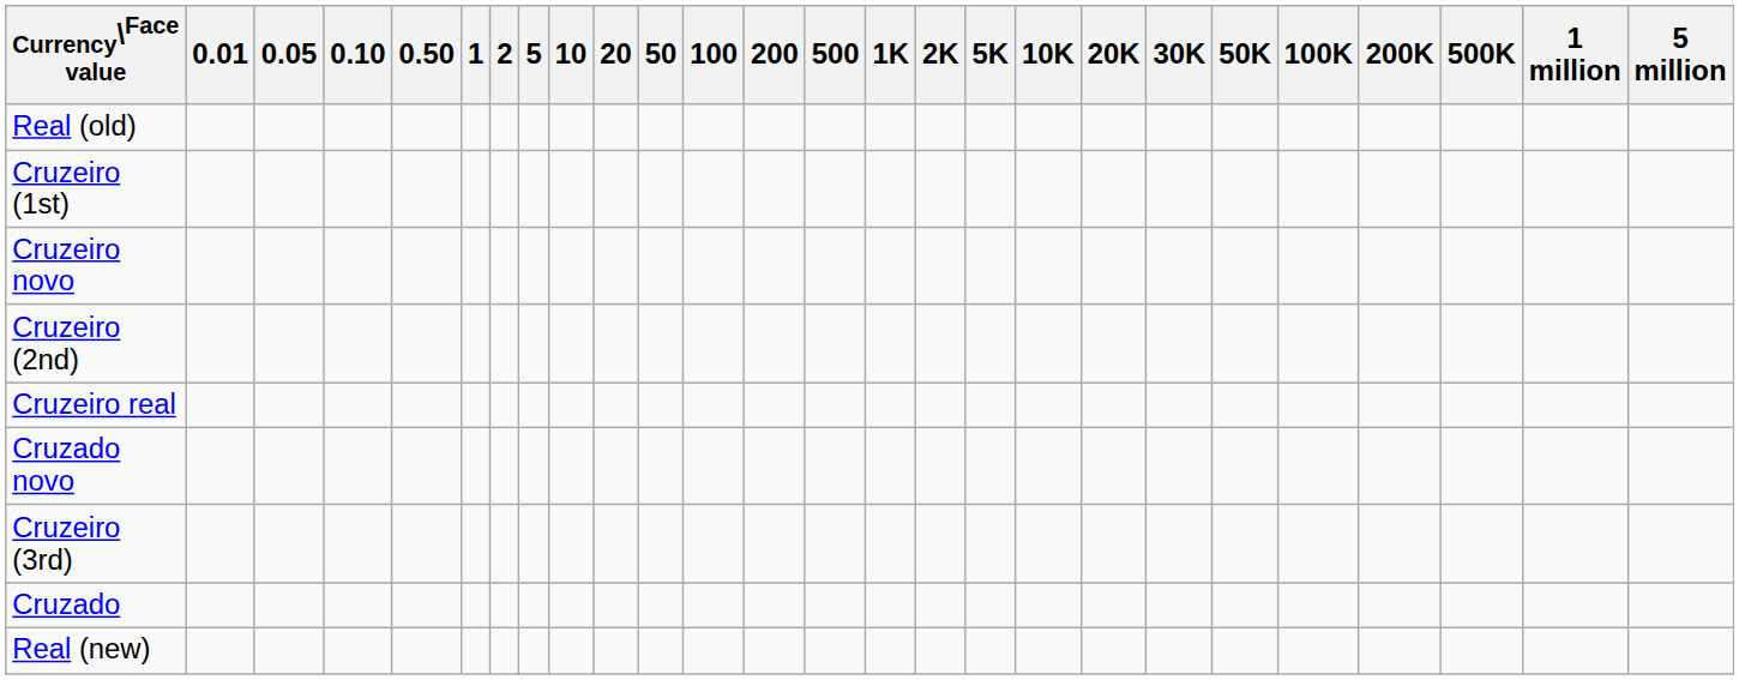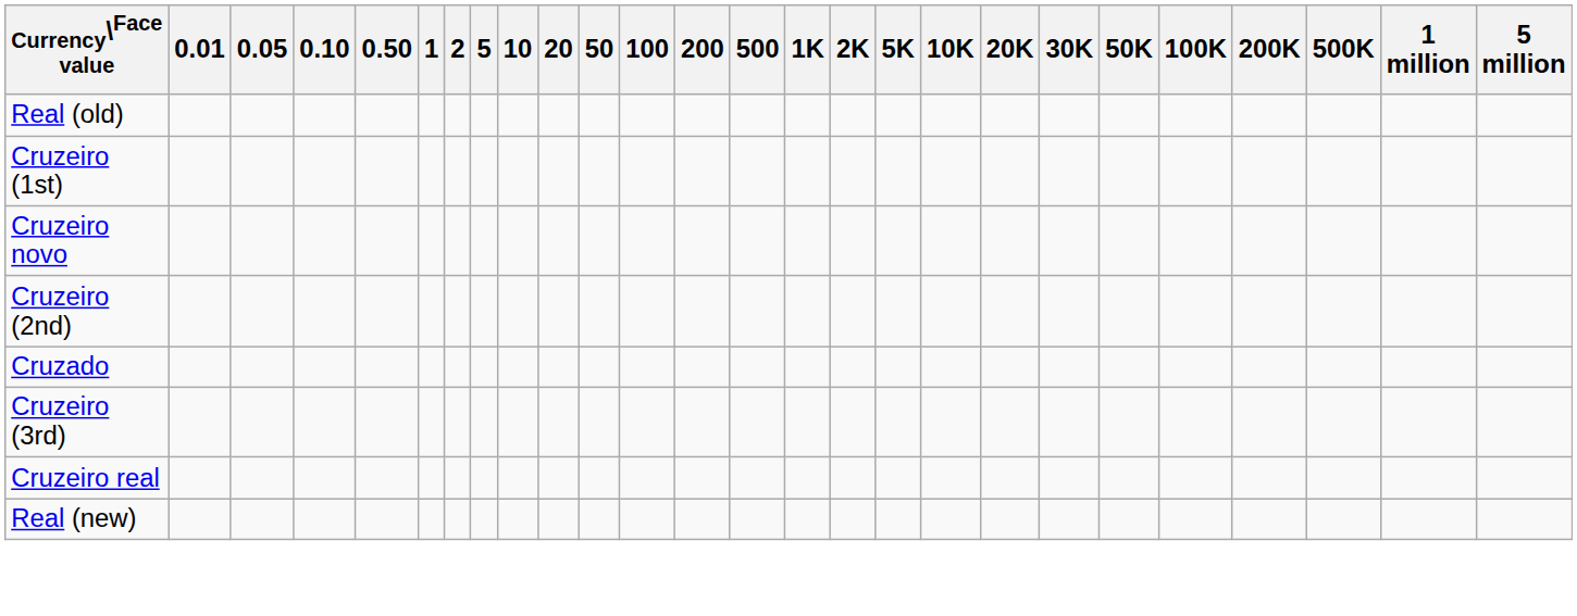 <table class=wikitable>
 <tr>
 <th><sub>Currency</sub>\<sup>Face value</sup></th>
 <th>0.01</th>
 <th>0.05</th>
 <th>0.10</th>
 <th>0.50</th>
 <th>1</th>
 <th>2</th>
 <th>5</th>
 <th>10</th>
 <th>20</th>
 <th>50</th>
 <th>100</th>
 <th>200</th>
 <th>500</th>
 <th>1K</th>
 <th>2K</th>
 <th>5K</th>
 <th>10K</th>
 <th>20K</th>
 <th>30K</th>
 <th>50K</th>
 <th>100K</th>
 <th>200K</th>
 <th>500K</th>
 <th>1 million</th>
 <th>5 million</th>
 </tr>
 <tr>
 <td><a href='#'>Real</a> (old)</td>
 <td></td>
 <td></td>
 <td></td>
 <td></td>
 <td></td>
 <td></td>
 <td></td>
 <td></td>
 <td></td>
 <td></td>
 <td></td>
 <td></td>
 <td></td>
 <td></td>
 <td></td>
 <td></td>
 <td></td>
 <td></td>
 <td></td>
 <td></td>
 <td></td>
 <td></td>
 <td></td>
 <td></td>
 <td></td>
 </tr>
 <tr>
 <td><a href='#'>Cruzeiro</a> (1st)</td>
 <td></td>
 <td></td>
 <td></td>
 <td></td>
 <td></td>
 <td></td>
 <td></td>
 <td></td>
 <td></td>
 <td></td>
 <td></td>
 <td></td>
 <td></td>
 <td></td>
 <td></td>
 <td></td>
 <td></td>
 <td></td>
 <td></td>
 <td></td>
 <td></td>
 <td></td>
 <td></td>
 <td></td>
 <td></td>
 </tr>
 <tr>
 <td><a href='#'>Cruzeiro novo</a></td>
 <td></td>
 <td></td>
 <td></td>
 <td></td>
 <td></td>
 <td></td>
 <td></td>
 <td></td>
 <td></td>
 <td></td>
 <td></td>
 <td></td>
 <td></td>
 <td></td>
 <td></td>
 <td></td>
 <td></td>
 <td></td>
 <td></td>
 <td></td>
 <td></td>
 <td></td>
 <td></td>
 <td></td>
 <td></td>
 </tr>
 <tr>
 <td><a href='#'>Cruzeiro</a> (2nd)</td>
 <td></td>
 <td></td>
 <td></td>
 <td></td>
 <td></td>
 <td></td>
 <td></td>
 <td></td>
 <td></td>
 <td></td>
 <td></td>
 <td></td>
 <td></td>
 <td></td>
 <td></td>
 <td></td>
 <td></td>
 <td></td>
 <td></td>
 <td></td>
 <td></td>
 <td></td>
 <td></td>
 <td></td>
 <td></td>
 </tr>
 <tr>
-<td><a href='#'>Cruzeiro real</a></td>
-<td></td>
-<td></td>
-<td></td>
-<td></td>
-<td></td>
-<td></td>
-<td></td>
-<td></td>
-<td></td>
-<td></td>
-<td></td>
-<td></td>
-<td></td>
-<td></td>
-<td></td>
-<td></td>
-<td></td>
-<td></td>
-<td></td>
-<td></td>
-<td></td>
-<td></td>
-<td></td>
-<td></td>
-<td></td>
-</tr>
-<tr>
-<td><a href='#'>Cruzado novo</a></td>
+<td><a href='#'>Cruzado</a></td>
 <td></td>
 <td></td>
 <td></td>
 <td></td>
 <td></td>
 <td></td>
 <td></td>
 <td></td>
 <td></td>
 <td></td>
 <td></td>
 <td></td>
 <td></td>
 <td></td>
 <td></td>
 <td></td>
 <td></td>
 <td></td>
 <td></td>
 <td></td>
 <td></td>
 <td></td>
 <td></td>
 <td></td>
 <td></td>
 </tr>
 <tr>
 <td><a href='#'>Cruzeiro</a> (3rd)</td>
 <td></td>
 <td></td>
 <td></td>
 <td></td>
 <td></td>
 <td></td>
 <td></td>
 <td></td>
 <td></td>
 <td></td>
 <td></td>
 <td></td>
 <td></td>
 <td></td>
 <td></td>
 <td></td>
 <td></td>
 <td></td>
 <td></td>
 <td></td>
 <td></td>
 <td></td>
 <td></td>
 <td></td>
 <td></td>
 </tr>
 <tr>
-<td><a href='#'>Cruzado</a></td>
+<td><a href='#'>Cruzeiro real</a></td>
 <td></td>
 <td></td>
 <td></td>
 <td></td>
 <td></td>
 <td></td>
 <td></td>
 <td></td>
 <td></td>
 <td></td>
 <td></td>
 <td></td>
 <td></td>
 <td></td>
 <td></td>
 <td></td>
 <td></td>
 <td></td>
 <td></td>
 <td></td>
 <td></td>
 <td></td>
 <td></td>
 <td></td>
 <td></td>
 </tr>
 <tr>
 <td><a href='#'>Real</a> (new)</td>
 <td></td>
 <td></td>
 <td></td>
 <td></td>
 <td></td>
 <td></td>
 <td></td>
 <td></td>
 <td></td>
 <td></td>
 <td></td>
 <td></td>
 <td></td>
 <td></td>
 <td></td>
 <td></td>
 <td></td>
 <td></td>
 <td></td>
 <td></td>
 <td></td>
 <td></td>
 <td></td>
 <td></td>
 <td></td>
 </tr>
 </table>
